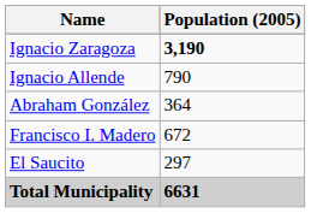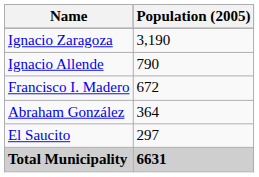 <table class="wikitable">
 <tr style="background:#000000; color:black;">
 <th><strong>Name</strong></th>
 <th><strong>Population (2005)</strong></th>
 </tr>
 <tr>
 <td><a href='#'>Ignacio Zaragoza</a></td>
-<td><strong>3,190</strong></td>
+<td>3,190</td>
 </tr>
 <tr>
 <td><a href='#'>Ignacio Allende</a></td>
 <td>790</td>
 </tr>
 <tr>
+<td><a href='#'>Francisco I. Madero</a></td>
+<td>672</td>
+</tr>
+<tr>
 <td><a href='#'>Abraham González</a></td>
 <td>364</td>
-</tr>
-<tr>
-<td><a href='#'>Francisco I. Madero</a></td>
-<td>672</td>
 </tr>
 <tr>
 <td><a href='#'>El Saucito</a></td>
 <td>297</td>
 </tr>
 <tr style="background:#CFCFCF;">
 <td><strong>Total Municipality</strong></td>
 <td><strong>6631</strong></td>
 </tr>
 </table>
